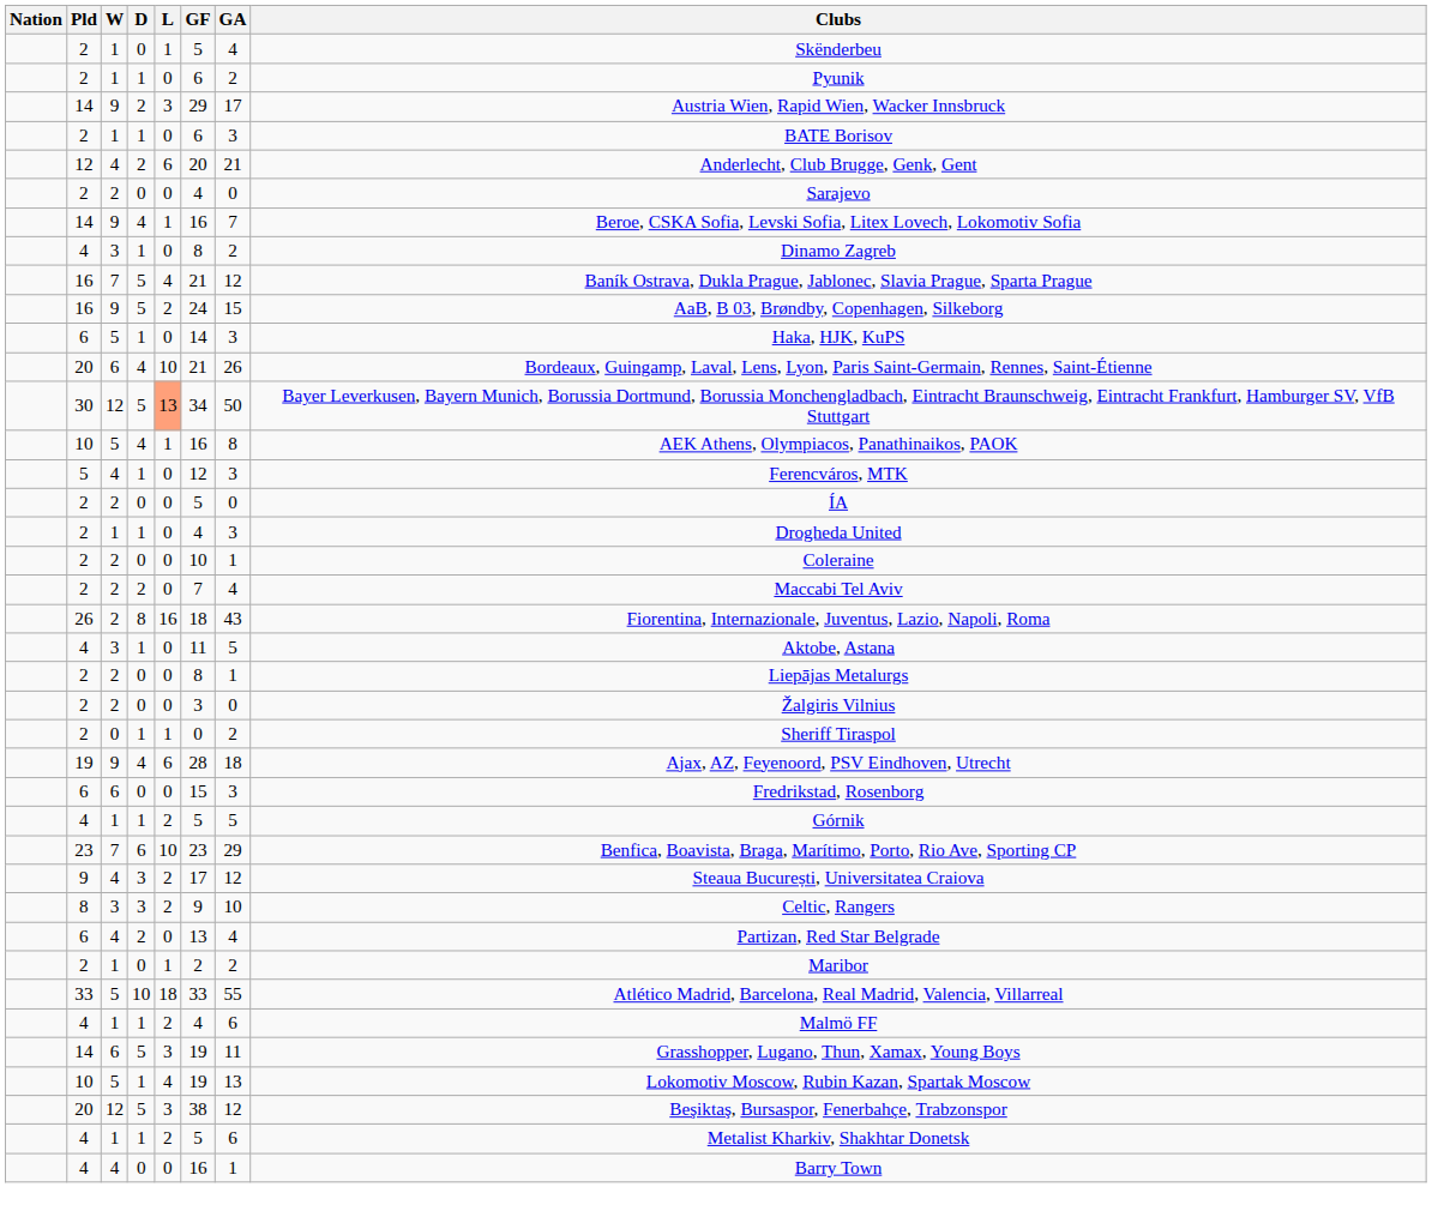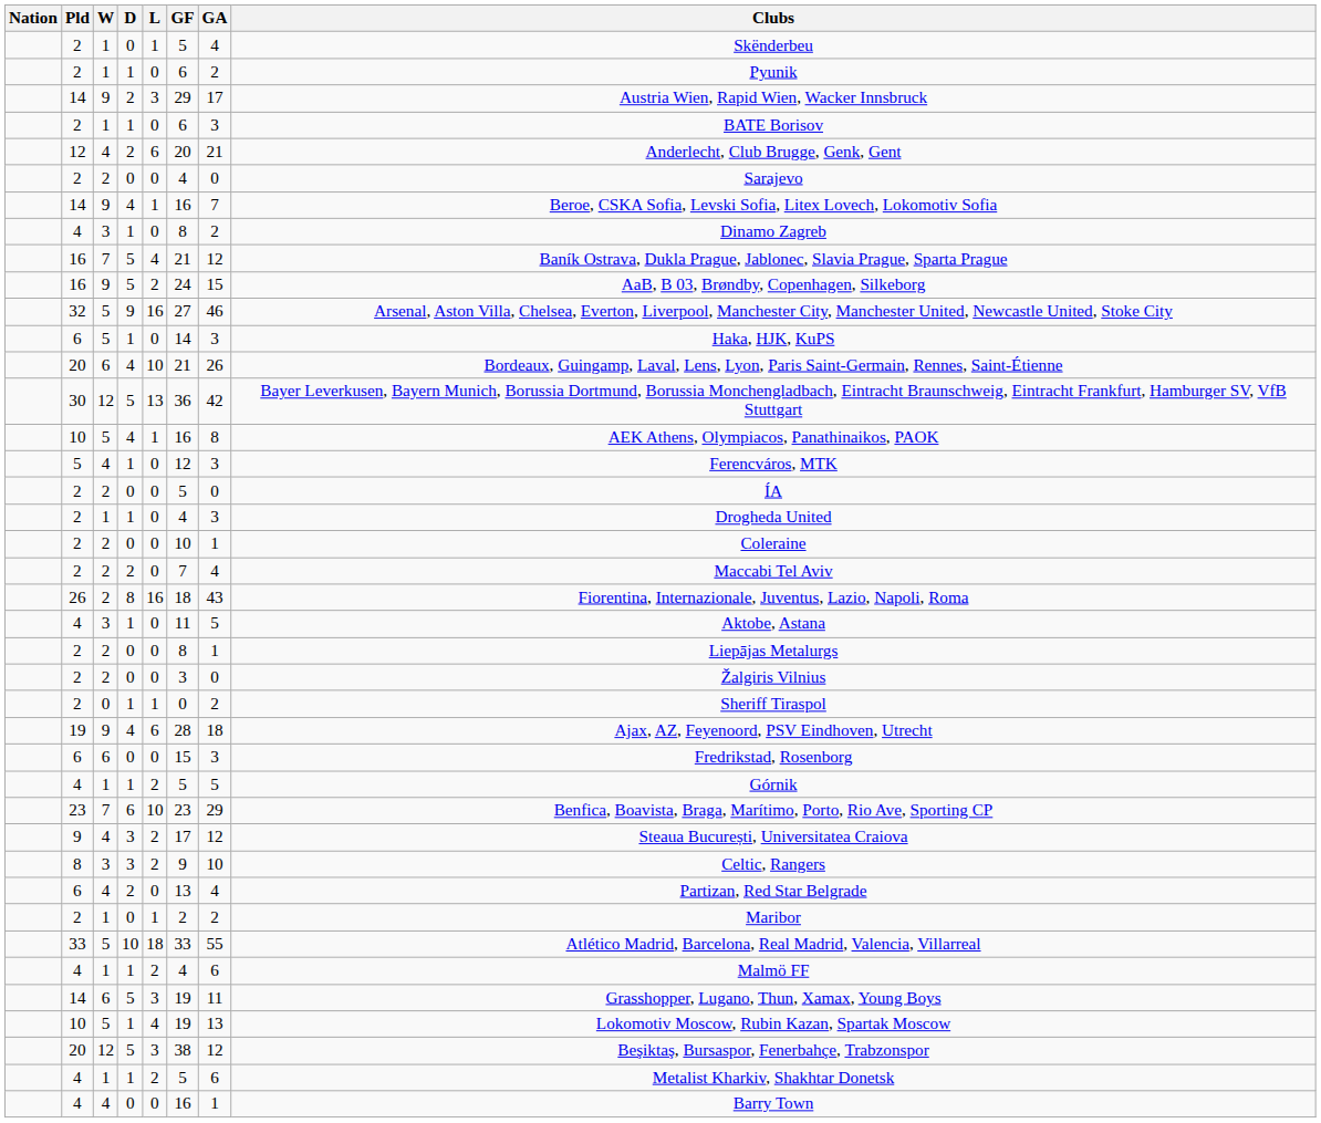 <table class="wikitable sortable" style="font-size:100%; text-align:center;">
 <tr>
 <th>Nation</th>
 <th>Pld</th>
 <th>W</th>
 <th>D</th>
 <th>L</th>
 <th>GF</th>
 <th>GA</th>
 <th>Clubs</th>
 </tr>
 <tr>
 <td style="text-align:left;"></td>
 <td>2</td>
 <td>1</td>
 <td>0</td>
 <td>1</td>
 <td>5</td>
 <td>4</td>
 <td><a href='#'>Skënderbeu</a></td>
 </tr>
 <tr>
 <td style="text-align:left;"></td>
 <td>2</td>
 <td>1</td>
 <td>1</td>
 <td>0</td>
 <td>6</td>
 <td>2</td>
 <td><a href='#'>Pyunik</a></td>
 </tr>
 <tr>
 <td style="text-align:left;"></td>
 <td>14</td>
 <td>9</td>
 <td>2</td>
 <td>3</td>
 <td>29</td>
 <td>17</td>
 <td><a href='#'>Austria Wien</a>, <a href='#'>Rapid Wien</a>, <a href='#'>Wacker Innsbruck</a></td>
 </tr>
 <tr>
 <td style="text-align:left;"></td>
 <td>2</td>
 <td>1</td>
 <td>1</td>
 <td>0</td>
 <td>6</td>
 <td>3</td>
 <td><a href='#'>BATE Borisov</a></td>
 </tr>
 <tr>
 <td style="text-align:left;"></td>
 <td>12</td>
 <td>4</td>
 <td>2</td>
 <td>6</td>
 <td>20</td>
 <td>21</td>
 <td><a href='#'>Anderlecht</a>, <a href='#'>Club Brugge</a>, <a href='#'>Genk</a>, <a href='#'>Gent</a></td>
 </tr>
 <tr>
 <td style="text-align:left;"></td>
 <td>2</td>
 <td>2</td>
 <td>0</td>
 <td>0</td>
 <td>4</td>
 <td>0</td>
 <td><a href='#'>Sarajevo</a></td>
 </tr>
 <tr>
 <td style="text-align:left;"></td>
 <td>14</td>
 <td>9</td>
 <td>4</td>
 <td>1</td>
 <td>16</td>
 <td>7</td>
 <td><a href='#'>Beroe</a>, <a href='#'>CSKA Sofia</a>, <a href='#'>Levski Sofia</a>, <a href='#'>Litex Lovech</a>, <a href='#'>Lokomotiv Sofia</a></td>
 </tr>
 <tr>
 <td style="text-align:left;"></td>
 <td>4</td>
 <td>3</td>
 <td>1</td>
 <td>0</td>
 <td>8</td>
 <td>2</td>
 <td><a href='#'>Dinamo Zagreb</a></td>
 </tr>
 <tr>
 <td style="text-align:left;"></td>
 <td>16</td>
 <td>7</td>
 <td>5</td>
 <td>4</td>
 <td>21</td>
 <td>12</td>
 <td><a href='#'>Baník Ostrava</a>, <a href='#'>Dukla Prague</a>, <a href='#'>Jablonec</a>, <a href='#'>Slavia Prague</a>, <a href='#'>Sparta Prague</a></td>
 </tr>
 <tr>
 <td style="text-align:left;"></td>
 <td>16</td>
 <td>9</td>
 <td>5</td>
 <td>2</td>
 <td>24</td>
 <td>15</td>
 <td><a href='#'>AaB</a>, <a href='#'>B 03</a>, <a href='#'>Brøndby</a>, <a href='#'>Copenhagen</a>, <a href='#'>Silkeborg</a></td>
 </tr>
 <tr>
 <td style="text-align:left;"></td>
+<td>32</td>
+<td>5</td>
+<td>9</td>
+<td>16</td>
+<td>27</td>
+<td>46</td>
+<td><a href='#'>Arsenal</a>, <a href='#'>Aston Villa</a>, <a href='#'>Chelsea</a>, <a href='#'>Everton</a>, <a href='#'>Liverpool</a>, <a href='#'>Manchester City</a>, <a href='#'>Manchester United</a>, <a href='#'>Newcastle United</a>, <a href='#'>Stoke City</a></td>
+</tr>
+<tr>
+<td style="text-align:left;"></td>
 <td>6</td>
 <td>5</td>
 <td>1</td>
 <td>0</td>
 <td>14</td>
 <td>3</td>
 <td><a href='#'>Haka</a>, <a href='#'>HJK</a>, <a href='#'>KuPS</a></td>
 </tr>
 <tr>
 <td style="text-align:left;"></td>
 <td>20</td>
 <td>6</td>
 <td>4</td>
 <td>10</td>
 <td>21</td>
 <td>26</td>
 <td><a href='#'>Bordeaux</a>, <a href='#'>Guingamp</a>, <a href='#'>Laval</a>, <a href='#'>Lens</a>, <a href='#'>Lyon</a>, <a href='#'>Paris Saint-Germain</a>, <a href='#'>Rennes</a>, <a href='#'>Saint-Étienne</a></td>
 </tr>
 <tr>
 <td style="text-align:left;"></td>
 <td>30</td>
 <td>12</td>
 <td>5</td>
-<td style="background: lightsalmon;">13</td>
-<td>34</td>
-<td>50</td>
+<td>13</td>
+<td>36</td>
+<td>42</td>
 <td><a href='#'>Bayer Leverkusen</a>, <a href='#'>Bayern Munich</a>, <a href='#'>Borussia Dortmund</a>, <a href='#'>Borussia Monchengladbach</a>, <a href='#'>Eintracht Braunschweig</a>, <a href='#'>Eintracht Frankfurt</a>, <a href='#'>Hamburger SV</a>, <a href='#'>VfB Stuttgart</a></td>
 </tr>
 <tr>
 <td style="text-align:left;"></td>
 <td>10</td>
 <td>5</td>
 <td>4</td>
 <td>1</td>
 <td>16</td>
 <td>8</td>
 <td><a href='#'>AEK Athens</a>, <a href='#'>Olympiacos</a>, <a href='#'>Panathinaikos</a>, <a href='#'>PAOK</a></td>
 </tr>
 <tr>
 <td style="text-align:left;"></td>
 <td>5</td>
 <td>4</td>
 <td>1</td>
 <td>0</td>
 <td>12</td>
 <td>3</td>
 <td><a href='#'>Ferencváros</a>, <a href='#'>MTK</a></td>
 </tr>
 <tr>
 <td style="text-align:left;"></td>
 <td>2</td>
 <td>2</td>
 <td>0</td>
 <td>0</td>
 <td>5</td>
 <td>0</td>
 <td><a href='#'>ÍA</a></td>
 </tr>
 <tr>
 <td style="text-align:left;"></td>
 <td>2</td>
 <td>1</td>
 <td>1</td>
 <td>0</td>
 <td>4</td>
 <td>3</td>
 <td><a href='#'>Drogheda United</a></td>
 </tr>
 <tr>
 <td style="text-align:left;"></td>
 <td>2</td>
 <td>2</td>
 <td>0</td>
 <td>0</td>
 <td>10</td>
 <td>1</td>
 <td><a href='#'>Coleraine</a></td>
 </tr>
 <tr>
 <td style="text-align:left;"></td>
 <td>2</td>
 <td>2</td>
 <td>2</td>
 <td>0</td>
 <td>7</td>
 <td>4</td>
 <td><a href='#'>Maccabi Tel Aviv</a></td>
 </tr>
 <tr>
 <td style="text-align:left;"></td>
 <td>26</td>
 <td>2</td>
 <td>8</td>
 <td>16</td>
 <td>18</td>
 <td>43</td>
 <td><a href='#'>Fiorentina</a>, <a href='#'>Internazionale</a>, <a href='#'>Juventus</a>, <a href='#'>Lazio</a>, <a href='#'>Napoli</a>, <a href='#'>Roma</a></td>
 </tr>
 <tr>
 <td style="text-align:left;"></td>
 <td>4</td>
 <td>3</td>
 <td>1</td>
 <td>0</td>
 <td>11</td>
 <td>5</td>
 <td><a href='#'>Aktobe</a>, <a href='#'>Astana</a></td>
 </tr>
 <tr>
 <td style="text-align:left;"></td>
 <td>2</td>
 <td>2</td>
 <td>0</td>
 <td>0</td>
 <td>8</td>
 <td>1</td>
 <td><a href='#'>Liepājas Metalurgs</a></td>
 </tr>
 <tr>
 <td style="text-align:left;"></td>
 <td>2</td>
 <td>2</td>
 <td>0</td>
 <td>0</td>
 <td>3</td>
 <td>0</td>
 <td><a href='#'>Žalgiris Vilnius</a></td>
 </tr>
 <tr>
 <td style="text-align:left;"></td>
 <td>2</td>
 <td>0</td>
 <td>1</td>
 <td>1</td>
 <td>0</td>
 <td>2</td>
 <td><a href='#'>Sheriff Tiraspol</a></td>
 </tr>
 <tr>
 <td style="text-align:left;"></td>
 <td>19</td>
 <td>9</td>
 <td>4</td>
 <td>6</td>
 <td>28</td>
 <td>18</td>
 <td><a href='#'>Ajax</a>, <a href='#'>AZ</a>, <a href='#'>Feyenoord</a>, <a href='#'>PSV Eindhoven</a>, <a href='#'>Utrecht</a></td>
 </tr>
 <tr>
 <td style="text-align:left;"></td>
 <td>6</td>
 <td>6</td>
 <td>0</td>
 <td>0</td>
 <td>15</td>
 <td>3</td>
 <td><a href='#'>Fredrikstad</a>, <a href='#'>Rosenborg</a></td>
 </tr>
 <tr>
 <td style="text-align:left;"></td>
 <td>4</td>
 <td>1</td>
 <td>1</td>
 <td>2</td>
 <td>5</td>
 <td>5</td>
 <td><a href='#'>Górnik</a></td>
 </tr>
 <tr>
 <td style="text-align:left;"></td>
 <td>23</td>
 <td>7</td>
 <td>6</td>
 <td>10</td>
 <td>23</td>
 <td>29</td>
 <td><a href='#'>Benfica</a>, <a href='#'>Boavista</a>, <a href='#'>Braga</a>, <a href='#'>Marítimo</a>, <a href='#'>Porto</a>, <a href='#'>Rio Ave</a>, <a href='#'>Sporting CP</a></td>
 </tr>
 <tr>
 <td style="text-align:left;"></td>
 <td>9</td>
 <td>4</td>
 <td>3</td>
 <td>2</td>
 <td>17</td>
 <td>12</td>
 <td><a href='#'>Steaua București</a>, <a href='#'>Universitatea Craiova</a></td>
 </tr>
 <tr>
 <td style="text-align:left;"></td>
 <td>8</td>
 <td>3</td>
 <td>3</td>
 <td>2</td>
 <td>9</td>
 <td>10</td>
 <td><a href='#'>Celtic</a>, <a href='#'>Rangers</a></td>
 </tr>
 <tr>
 <td style="text-align:left;"></td>
 <td>6</td>
 <td>4</td>
 <td>2</td>
 <td>0</td>
 <td>13</td>
 <td>4</td>
 <td><a href='#'>Partizan</a>, <a href='#'>Red Star Belgrade</a></td>
 </tr>
 <tr>
 <td style="text-align:left;"></td>
 <td>2</td>
 <td>1</td>
 <td>0</td>
 <td>1</td>
 <td>2</td>
 <td>2</td>
 <td><a href='#'>Maribor</a></td>
 </tr>
 <tr>
 <td style="text-align:left;"></td>
 <td>33</td>
 <td>5</td>
 <td>10</td>
 <td>18</td>
 <td>33</td>
 <td>55</td>
 <td><a href='#'>Atlético Madrid</a>, <a href='#'>Barcelona</a>, <a href='#'>Real Madrid</a>, <a href='#'>Valencia</a>, <a href='#'>Villarreal</a></td>
 </tr>
 <tr>
 <td style="text-align:left;"></td>
 <td>4</td>
 <td>1</td>
 <td>1</td>
 <td>2</td>
 <td>4</td>
 <td>6</td>
 <td><a href='#'>Malmö FF</a></td>
 </tr>
 <tr>
 <td style="text-align:left;"></td>
 <td>14</td>
 <td>6</td>
 <td>5</td>
 <td>3</td>
 <td>19</td>
 <td>11</td>
 <td><a href='#'>Grasshopper</a>, <a href='#'>Lugano</a>, <a href='#'>Thun</a>, <a href='#'>Xamax</a>, <a href='#'>Young Boys</a></td>
 </tr>
 <tr>
 <td style="text-align:left;"></td>
 <td>10</td>
 <td>5</td>
 <td>1</td>
 <td>4</td>
 <td>19</td>
 <td>13</td>
 <td><a href='#'>Lokomotiv Moscow</a>, <a href='#'>Rubin Kazan</a>, <a href='#'>Spartak Moscow</a></td>
 </tr>
 <tr>
 <td style="text-align:left;"></td>
 <td>20</td>
 <td>12</td>
 <td>5</td>
 <td>3</td>
 <td>38</td>
 <td>12</td>
 <td><a href='#'>Beşiktaş</a>, <a href='#'>Bursaspor</a>, <a href='#'>Fenerbahçe</a>, <a href='#'>Trabzonspor</a></td>
 </tr>
 <tr>
 <td style="text-align:left;"></td>
 <td>4</td>
 <td>1</td>
 <td>1</td>
 <td>2</td>
 <td>5</td>
 <td>6</td>
 <td><a href='#'>Metalist Kharkiv</a>, <a href='#'>Shakhtar Donetsk</a></td>
 </tr>
 <tr>
 <td style="text-align:left;"></td>
 <td>4</td>
 <td>4</td>
 <td>0</td>
 <td>0</td>
 <td>16</td>
 <td>1</td>
 <td><a href='#'>Barry Town</a></td>
 </tr>
 </table>
